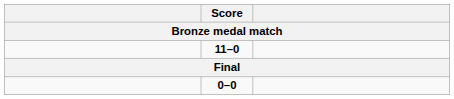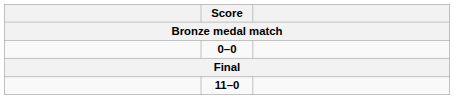 <table class="wikitable" style="text-align: left;">
 <tr>
 <th align="right" width="270"></th>
 <th width="65">Score</th>
 <th align="left" width="270"></th>
 </tr>
 <tr>
 <th colspan="3">Bronze medal match</th>
 </tr>
 <tr>
+<td></td>
+<td align=center><strong>0–0</strong></td>
 <td><strong></strong></td>
-<td align=center><strong>11–0</strong></td>
-<td></td>
 </tr>
 <tr>
 <th colspan="3">Final</th>
 </tr>
 <tr>
+<td><strong></strong></td>
+<td align=center><strong>11–0</strong></td>
 <td></td>
-<td align=center><strong>0–0</strong></td>
-<td><strong></strong></td>
 </tr>
 </table>
